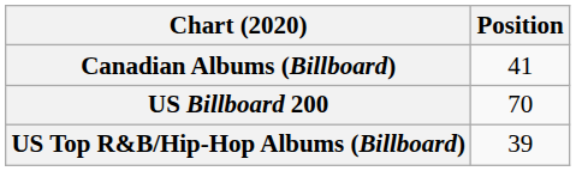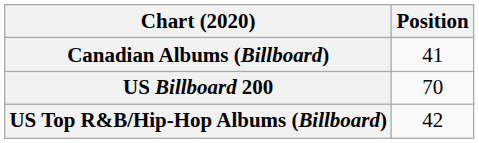 <table class="wikitable sortable plainrowheaders" style="text-align:center">
 <tr>
 <th scope="col">Chart (2020)</th>
 <th scope="col">Position</th>
 </tr>
 <tr>
 <th scope="row">Canadian Albums (<em>Billboard</em>)</th>
 <td>41</td>
 </tr>
 <tr>
 <th scope="row">US <em>Billboard</em> 200</th>
 <td>70</td>
 </tr>
 <tr>
 <th scope="row">US Top R&B/Hip-Hop Albums (<em>Billboard</em>)</th>
-<td>39</td>
+<td>42</td>
 </tr>
 </table>
